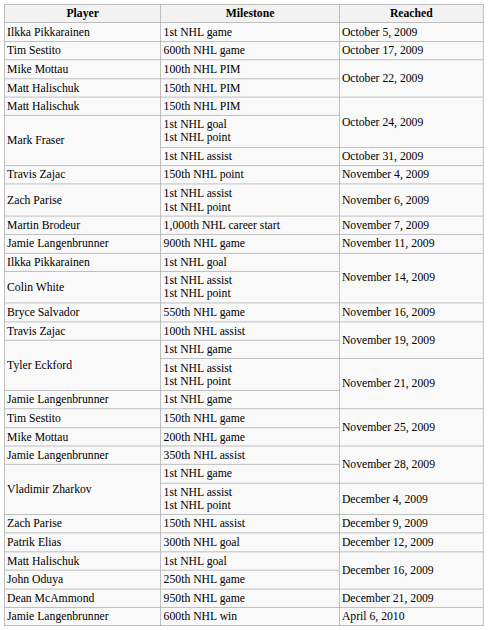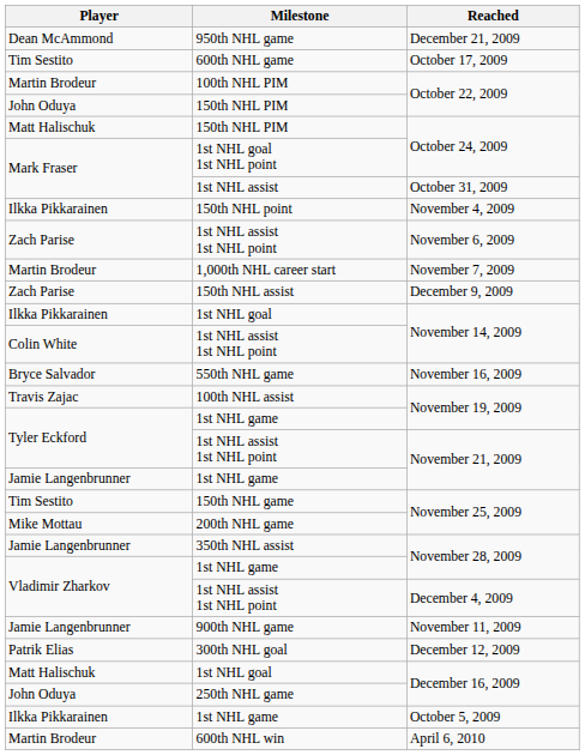 <table class="wikitable" width="52%">
 <tr>
 <th>Player</th>
 <th>Milestone</th>
 <th>Reached</th>
 </tr>
 <tr>
-<td>Ilkka Pikkarainen</td>
-<td>1st NHL game</td>
-<td>October 5, 2009</td>
+<td>Dean McAmmond</td>
+<td>950th NHL game</td>
+<td>December 21, 2009</td>
 </tr>
 <tr>
 <td>Tim Sestito</td>
 <td>600th NHL game</td>
 <td>October 17, 2009</td>
 </tr>
 <tr>
-<td>Mike Mottau</td>
+<td>Martin Brodeur</td>
 <td>100th NHL PIM</td>
 <td rowspan="2">October 22, 2009</td>
 </tr>
 <tr>
-<td>Matt Halischuk</td>
+<td>John Oduya</td>
 <td>150th NHL PIM</td>
 </tr>
 <tr>
 <td>Matt Halischuk</td>
 <td>150th NHL PIM</td>
 <td rowspan="2">October 24, 2009</td>
 </tr>
 <tr>
 <td rowspan="2">Mark Fraser</td>
 <td>1st NHL goal<br>1st NHL point</td>
 </tr>
 <tr>
 <td>1st NHL assist</td>
 <td>October 31, 2009</td>
 </tr>
 <tr>
-<td>Travis Zajac</td>
+<td>Ilkka Pikkarainen</td>
 <td>150th NHL point</td>
 <td>November 4, 2009</td>
 </tr>
 <tr>
 <td>Zach Parise</td>
 <td>1st NHL assist<br>1st NHL point</td>
 <td>November 6, 2009</td>
 </tr>
 <tr>
 <td>Martin Brodeur</td>
 <td>1,000th NHL career start</td>
 <td>November 7, 2009</td>
 </tr>
 <tr>
-<td>Jamie Langenbrunner</td>
-<td>900th NHL game</td>
-<td>November 11, 2009</td>
+<td>Zach Parise</td>
+<td>150th NHL assist</td>
+<td>December 9, 2009</td>
 </tr>
 <tr>
 <td>Ilkka Pikkarainen</td>
 <td>1st NHL goal</td>
 <td rowspan="2">November 14, 2009</td>
 </tr>
 <tr>
 <td>Colin White</td>
 <td>1st NHL assist<br>1st NHL point</td>
 </tr>
 <tr>
 <td>Bryce Salvador</td>
 <td>550th NHL game</td>
 <td>November 16, 2009</td>
 </tr>
 <tr>
 <td>Travis Zajac</td>
 <td>100th NHL assist</td>
 <td rowspan="2">November 19, 2009</td>
 </tr>
 <tr>
 <td rowspan="2">Tyler Eckford</td>
 <td>1st NHL game</td>
 </tr>
 <tr>
 <td>1st NHL assist<br>1st NHL point</td>
 <td rowspan="2">November 21, 2009</td>
 </tr>
 <tr>
 <td>Jamie Langenbrunner</td>
 <td>1st NHL game</td>
 </tr>
 <tr>
 <td>Tim Sestito</td>
 <td>150th NHL game</td>
 <td rowspan="2">November 25, 2009</td>
 </tr>
 <tr>
 <td>Mike Mottau</td>
 <td>200th NHL game</td>
 </tr>
 <tr>
 <td>Jamie Langenbrunner</td>
 <td>350th NHL assist</td>
 <td rowspan="2">November 28, 2009</td>
 </tr>
 <tr>
 <td rowspan="2">Vladimir Zharkov</td>
 <td>1st NHL game</td>
 </tr>
 <tr>
 <td>1st NHL assist<br>1st NHL point</td>
 <td>December 4, 2009</td>
 </tr>
 <tr>
-<td>Zach Parise</td>
-<td>150th NHL assist</td>
-<td>December 9, 2009</td>
+<td>Jamie Langenbrunner</td>
+<td>900th NHL game</td>
+<td>November 11, 2009</td>
 </tr>
 <tr>
 <td>Patrik Elias</td>
 <td>300th NHL goal</td>
 <td>December 12, 2009</td>
 </tr>
 <tr>
 <td>Matt Halischuk</td>
 <td>1st NHL goal</td>
 <td rowspan="2">December 16, 2009</td>
 </tr>
 <tr>
 <td>John Oduya</td>
 <td>250th NHL game</td>
 </tr>
 <tr>
-<td>Dean McAmmond</td>
-<td>950th NHL game</td>
-<td>December 21, 2009</td>
+<td>Ilkka Pikkarainen</td>
+<td>1st NHL game</td>
+<td>October 5, 2009</td>
 </tr>
 <tr>
-<td>Jamie Langenbrunner</td>
+<td>Martin Brodeur</td>
 <td>600th NHL win</td>
 <td>April 6, 2010</td>
 </tr>
 </table>
